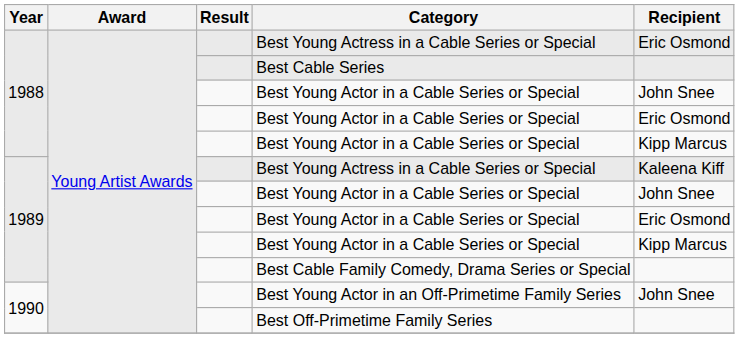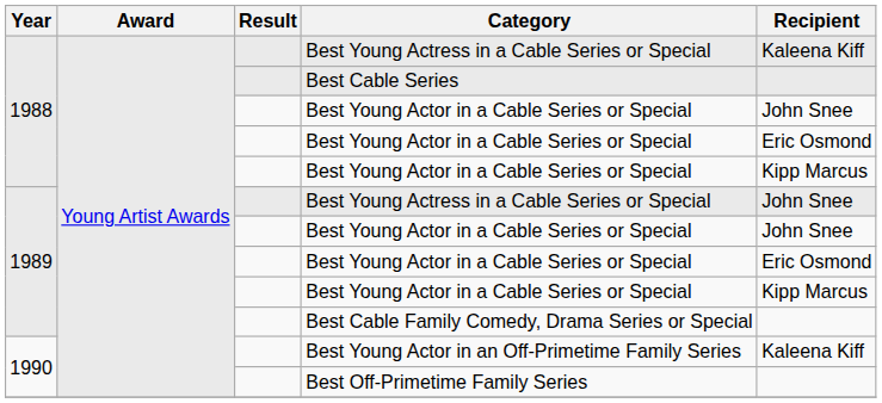 <table class="wikitable" style="font-size: 90%;">
 <tr>
 <th>Year</th>
 <th>Award</th>
 <th>Result</th>
 <th>Category</th>
 <th>Recipient</th>
 </tr>
 <tr style="background-color: #EAEAEA;">
 <td rowspan=5>1988</td>
 <td rowspan=12><a href='#'>Young Artist Awards</a></td>
 <td></td>
 <td>Best Young Actress in a Cable Series or Special</td>
-<td>Eric Osmond</td>
+<td>Kaleena Kiff</td>
 </tr>
 <tr style="background-color: #EAEAEA;">
 <td></td>
 <td>Best Cable Series</td>
 <td></td>
 </tr>
 <tr>
 <td></td>
 <td>Best Young Actor in a Cable Series or Special</td>
 <td>John Snee</td>
 </tr>
 <tr>
 <td></td>
 <td>Best Young Actor in a Cable Series or Special</td>
 <td>Eric Osmond</td>
 </tr>
 <tr>
 <td></td>
 <td>Best Young Actor in a Cable Series or Special</td>
 <td>Kipp Marcus</td>
 </tr>
 <tr style="background-color: #EAEAEA;">
 <td rowspan=5>1989</td>
 <td></td>
 <td>Best Young Actress in a Cable Series or Special</td>
-<td>Kaleena Kiff</td>
+<td>John Snee</td>
 </tr>
 <tr>
 <td></td>
 <td>Best Young Actor in a Cable Series or Special</td>
 <td>John Snee</td>
 </tr>
 <tr>
 <td></td>
 <td>Best Young Actor in a Cable Series or Special</td>
 <td>Eric Osmond</td>
 </tr>
 <tr>
 <td></td>
 <td>Best Young Actor in a Cable Series or Special</td>
 <td>Kipp Marcus</td>
 </tr>
 <tr>
 <td></td>
 <td>Best Cable Family Comedy, Drama Series or Special</td>
 <td></td>
 </tr>
 <tr>
 <td rowspan=2>1990</td>
 <td></td>
 <td>Best Young Actor in an Off-Primetime Family Series</td>
-<td>John Snee</td>
+<td>Kaleena Kiff</td>
 </tr>
 <tr>
 <td></td>
 <td>Best Off-Primetime Family Series</td>
 <td></td>
 </tr>
 <tr>
 </tr>
 </table>
